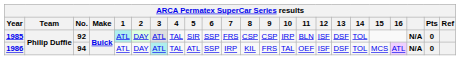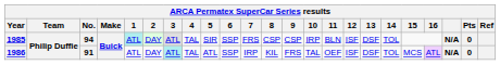 <table class="wikitable" style="text-align:center; font-size:75%">
 <tr>
 <th colspan=32><a href='#'>ARCA Permatex SuperCar Series</a> results</th>
 </tr>
 <tr>
 <th>Year</th>
 <th>Team</th>
 <th>No.</th>
 <th>Make</th>
 <th>1</th>
 <th>2</th>
 <th>3</th>
 <th>4</th>
 <th>5</th>
 <th>6</th>
 <th>7</th>
 <th>8</th>
 <th>9</th>
 <th>10</th>
 <th>11</th>
 <th>12</th>
 <th>13</th>
 <th>14</th>
 <th>15</th>
 <th>16</th>
 <th></th>
 <th>Pts</th>
 <th>Ref</th>
 </tr>
 <tr>
 <th><a href='#'>1985</a></th>
 <th rowspan=2>Philip Duffie</th>
-<th>92</th>
+<th>94</th>
 <th rowspan=2><a href='#'>Buick</a></th>
 <td style="background: paleturquoise;"><a href='#'>ATL</a></td>
 <td style="background:#DFFFDF;"><a href='#'>DAY</a><br></td>
 <td style="background:#DFDFDF;"><a href='#'>ATL</a><br></td>
 <td><a href='#'>TAL</a></td>
 <td><a href='#'>SIR</a></td>
 <td><a href='#'>SSP</a></td>
 <td><a href='#'>FRS</a></td>
 <td><a href='#'>CSP</a></td>
 <td><a href='#'>CSP</a></td>
 <td><a href='#'>IRP</a></td>
 <td><a href='#'>BLN</a></td>
 <td><a href='#'>ISF</a></td>
 <td><a href='#'>DSF</a></td>
 <td><a href='#'>TOL</a></td>
 <td colspan=2></td>
 <th>N/A</th>
 <th>0</th>
 <th></th>
 </tr>
 <tr>
 <th><a href='#'>1986</a></th>
-<th>94</th>
+<th>91</th>
 <td><a href='#'>ATL</a></td>
 <td><a href='#'>DAY</a></td>
 <td style="background: paleturquoise;"><a href='#'>ATL</a></td>
 <td><a href='#'>TAL</a></td>
 <td><a href='#'>ATL</a></td>
 <td><a href='#'>SSP</a></td>
 <td><a href='#'>IRP</a></td>
 <td><a href='#'>KIL</a></td>
 <td><a href='#'>FRS</a></td>
 <td><a href='#'>TAL</a></td>
 <td><a href='#'>OEF</a></td>
 <td><a href='#'>ISF</a></td>
 <td><a href='#'>DSF</a></td>
 <td><a href='#'>TOL</a></td>
 <td><a href='#'>MCS</a></td>
 <td style="background:#EFCFFF;"><a href='#'>ATL</a><br></td>
 <th>N/A</th>
 <th>0</th>
 <th></th>
 </tr>
 </table>
